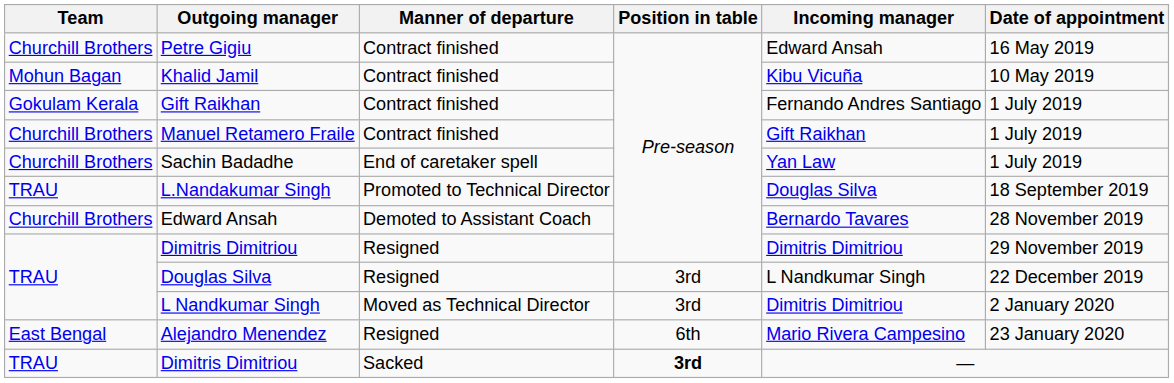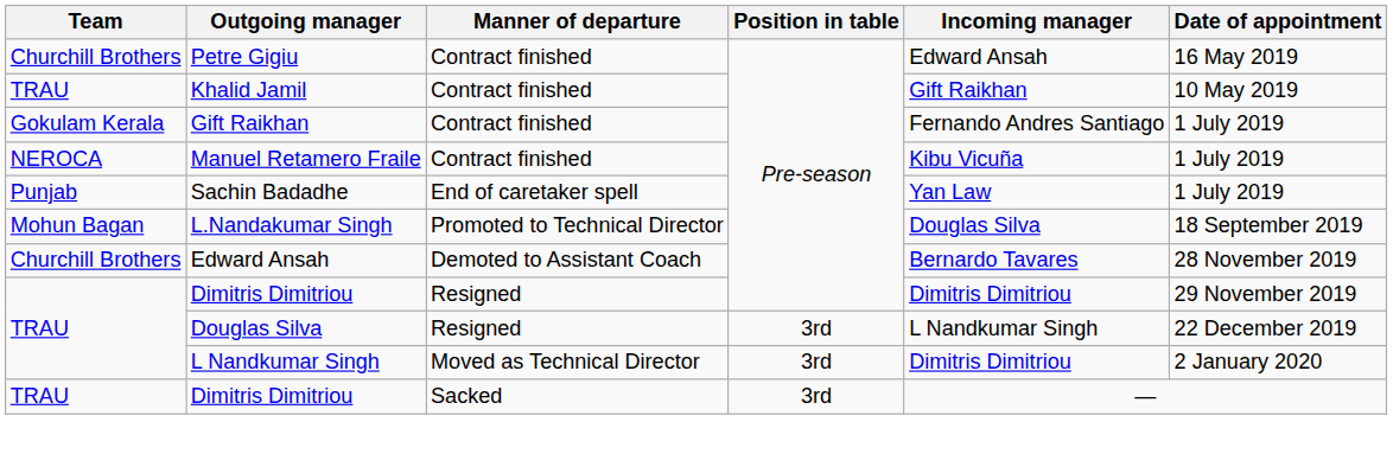 <table class="wikitable sortable">
 <tr>
 <th>Team</th>
 <th>Outgoing manager</th>
 <th>Manner of departure</th>
 <th>Position in table</th>
 <th>Incoming manager</th>
 <th>Date of appointment</th>
 </tr>
 <tr>
 <td><a href='#'>Churchill Brothers</a></td>
 <td> <a href='#'>Petre Gigiu</a></td>
 <td>Contract finished</td>
 <td rowspan="8" align="center"><em>Pre-season</em></td>
 <td> Edward Ansah</td>
 <td>16 May 2019</td>
 </tr>
 <tr>
-<td><a href='#'>Mohun Bagan</a></td>
+<td><a href='#'>TRAU</a></td>
 <td> <a href='#'>Khalid Jamil</a></td>
 <td>Contract finished</td>
-<td> <a href='#'>Kibu Vicuña</a></td>
+<td> <a href='#'>Gift Raikhan</a></td>
 <td>10 May 2019 </td>
 </tr>
 <tr>
 <td><a href='#'>Gokulam Kerala</a></td>
 <td> <a href='#'>Gift Raikhan</a></td>
 <td>Contract finished</td>
 <td> Fernando Andres Santiago</td>
 <td>1 July 2019</td>
 </tr>
 <tr>
-<td><a href='#'>Churchill Brothers</a></td>
+<td><a href='#'>NEROCA</a></td>
 <td> <a href='#'>Manuel Retamero Fraile</a></td>
 <td>Contract finished</td>
-<td> <a href='#'>Gift Raikhan</a></td>
+<td> <a href='#'>Kibu Vicuña</a></td>
 <td>1 July 2019</td>
 </tr>
 <tr>
-<td><a href='#'>Churchill Brothers</a></td>
+<td><a href='#'>Punjab</a></td>
 <td> Sachin Badadhe</td>
 <td>End of caretaker spell</td>
 <td> <a href='#'>Yan Law</a></td>
 <td>1 July 2019</td>
 </tr>
 <tr>
-<td><a href='#'>TRAU</a></td>
+<td><a href='#'>Mohun Bagan</a></td>
 <td>   <a href='#'>L.Nandakumar Singh</a></td>
 <td>Promoted to Technical Director</td>
 <td> <a href='#'>Douglas Silva</a></td>
 <td>18 September 2019</td>
 </tr>
 <tr>
 <td><a href='#'>Churchill Brothers</a></td>
 <td> Edward Ansah</td>
 <td>Demoted to Assistant Coach</td>
 <td> <a href='#'>Bernardo Tavares</a></td>
 <td>28 November 2019</td>
 </tr>
 <tr>
 <td rowspan="3"><a href='#'>TRAU</a></td>
 <td> <a href='#'>Dimitris Dimitriou</a></td>
 <td>Resigned</td>
 <td> <a href='#'>Dimitris Dimitriou</a></td>
 <td>29 November 2019</td>
 </tr>
 <tr>
 <td> <a href='#'>Douglas Silva</a></td>
 <td>Resigned</td>
 <td align="center">3rd</td>
 <td> L Nandkumar Singh</td>
 <td>22 December 2019</td>
 </tr>
 <tr>
 <td> <a href='#'>L Nandkumar Singh</a></td>
 <td>Moved as Technical Director</td>
 <td align="center">3rd</td>
 <td> <a href='#'>Dimitris Dimitriou</a></td>
 <td>2 January 2020</td>
 </tr>
 <tr>
-<td><a href='#'>East Bengal</a></td>
-<td> <a href='#'>Alejandro Menendez</a></td>
-<td>Resigned</td>
-<td align="center">6th</td>
-<td> <a href='#'>Mario Rivera Campesino</a></td>
-<td>23 January 2020</td>
-</tr>
-<tr>
 <td><a href='#'>TRAU</a></td>
 <td> <a href='#'>Dimitris Dimitriou</a></td>
 <td>Sacked</td>
-<td align="center"><strong>3rd</strong></td>
+<td align="center">3rd</td>
 <td colspan="2" align="center">—</td>
 </tr>
 </table>
